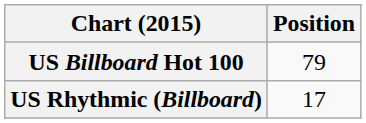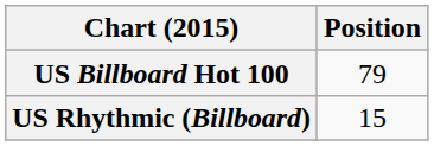 <table class="wikitable sortable plainrowheaders" style="text-align:center">
 <tr>
 <th scope="col">Chart (2015)</th>
 <th scope="col">Position</th>
 </tr>
 <tr>
 <th scope="row">US <em>Billboard</em> Hot 100</th>
 <td>79</td>
 </tr>
 <tr>
 <th scope="row">US Rhythmic (<em>Billboard</em>)</th>
-<td>17</td>
+<td>15</td>
 </tr>
 </table>
